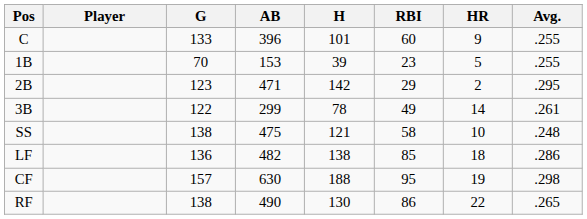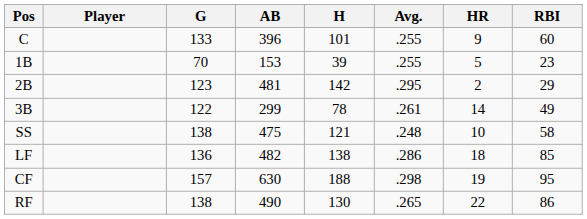 <table class="wikitable sortable">
 <tr>
 <th bgcolor="#DDDDFF" width="5%">Pos</th>
 <th bgcolor="#DDDDFF" width="16%">Player</th>
 <th bgcolor="#DDDDFF" width="9%">G</th>
 <th bgcolor="#DDDDFF" width="9%">AB</th>
 <th bgcolor="#DDDDFF" width="9%">H</th>
+<th bgcolor="#DDDDFF" width="9%">Avg.</th>
+<th bgcolor="#DDDDFF" width="9%">HR</th>
 <th bgcolor="#DDDDFF" width="9%">RBI</th>
-<th bgcolor="#DDDDFF" width="9%">HR</th>
-<th bgcolor="#DDDDFF" width="9%">Avg.</th>
 </tr>
 <tr align="center">
 <td>C</td>
 <td></td>
 <td>133</td>
 <td>396</td>
 <td>101</td>
+<td>.255</td>
+<td>9</td>
 <td>60</td>
-<td>9</td>
-<td>.255</td>
 </tr>
 <tr align="center">
 <td>1B</td>
 <td></td>
 <td>70</td>
 <td>153</td>
 <td>39</td>
+<td>.255</td>
+<td>5</td>
 <td>23</td>
-<td>5</td>
-<td>.255</td>
 </tr>
 <tr align="center">
 <td>2B</td>
 <td></td>
 <td>123</td>
-<td>471</td>
+<td>481</td>
 <td>142</td>
+<td>.295</td>
+<td>2</td>
 <td>29</td>
-<td>2</td>
-<td>.295</td>
 </tr>
 <tr align="center">
 <td>3B</td>
 <td></td>
 <td>122</td>
 <td>299</td>
 <td>78</td>
+<td>.261</td>
+<td>14</td>
 <td>49</td>
-<td>14</td>
-<td>.261</td>
 </tr>
 <tr align="center">
 <td>SS</td>
 <td></td>
 <td>138</td>
 <td>475</td>
 <td>121</td>
+<td>.248</td>
+<td>10</td>
 <td>58</td>
-<td>10</td>
-<td>.248</td>
 </tr>
 <tr align="center">
 <td>LF</td>
 <td></td>
 <td>136</td>
 <td>482</td>
 <td>138</td>
+<td>.286</td>
+<td>18</td>
 <td>85</td>
-<td>18</td>
-<td>.286</td>
 </tr>
 <tr align="center">
 <td>CF</td>
 <td></td>
 <td>157</td>
 <td>630</td>
 <td>188</td>
+<td>.298</td>
+<td>19</td>
 <td>95</td>
-<td>19</td>
-<td>.298</td>
 </tr>
 <tr align="center">
 <td>RF</td>
 <td></td>
 <td>138</td>
 <td>490</td>
 <td>130</td>
+<td>.265</td>
+<td>22</td>
 <td>86</td>
-<td>22</td>
-<td>.265</td>
 </tr>
 </table>
